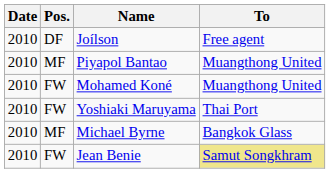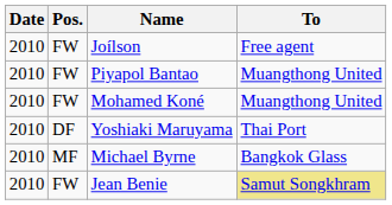 <table class="wikitable">
 <tr>
 <th>Date</th>
 <th>Pos.</th>
 <th>Name</th>
 <th>To</th>
 </tr>
 <tr>
 <td>2010</td>
-<td>DF</td>
+<td>FW</td>
 <td> <a href='#'>Joílson</a></td>
 <td><a href='#'>Free agent</a></td>
 </tr>
 <tr>
 <td>2010</td>
-<td>MF</td>
+<td>FW</td>
 <td> <a href='#'>Piyapol Bantao</a></td>
 <td> <a href='#'>Muangthong United</a></td>
 </tr>
 <tr>
 <td>2010</td>
 <td>FW</td>
 <td> <a href='#'>Mohamed Koné</a></td>
 <td> <a href='#'>Muangthong United</a></td>
 </tr>
 <tr>
 <td>2010</td>
-<td>FW</td>
+<td>DF</td>
 <td> <a href='#'>Yoshiaki Maruyama</a></td>
 <td> <a href='#'>Thai Port</a></td>
 </tr>
 <tr>
 <td>2010</td>
 <td>MF</td>
 <td> <a href='#'>Michael Byrne</a></td>
 <td> <a href='#'>Bangkok Glass</a></td>
 </tr>
 <tr>
 <td>2010</td>
 <td>FW</td>
 <td> <a href='#'>Jean Benie</a></td>
 <td style="background: khaki;"> <a href='#'>Samut Songkhram</a></td>
 </tr>
 </table>
